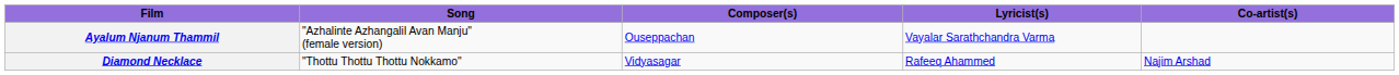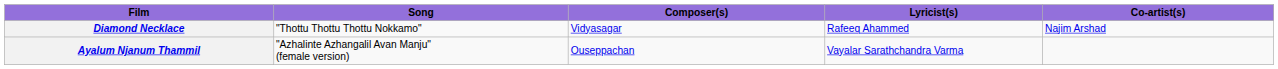 <table class="wikitable plainrowheaders" width="100%" textcolor:#000;">
 <tr style="background:#9370db; text-align:center;">
 <td scope="col" width=21%><strong>Film</strong></td>
 <td scope="col" width=23%><strong>Song</strong></td>
 <td scope="col" width=20%><strong>Composer(s)</strong></td>
 <td scope="col" width=17%><strong>Lyricist(s)</strong></td>
 <td scope="col" width=18%><strong>Co-artist(s)</strong></td>
 </tr>
 <tr>
+<th scope="row"><em><a href='#'>Diamond Necklace</a></em></th>
+<td>"Thottu Thottu Thottu Nokkamo"</td>
+<td><a href='#'>Vidyasagar</a></td>
+<td><a href='#'>Rafeeq Ahammed</a></td>
+<td><a href='#'>Najim Arshad</a></td>
+</tr>
+<tr>
 <th scope="row"><em><a href='#'>Ayalum Njanum Thammil</a></em></th>
 <td>"Azhalinte Azhangalil Avan Manju"<br>(female version)</td>
 <td><a href='#'>Ouseppachan</a></td>
 <td><a href='#'>Vayalar Sarathchandra Varma</a></td>
 <td></td>
 </tr>
-<tr>
-<th scope="row"><em><a href='#'>Diamond Necklace</a></em></th>
-<td>"Thottu Thottu Thottu Nokkamo"</td>
-<td><a href='#'>Vidyasagar</a></td>
-<td><a href='#'>Rafeeq Ahammed</a></td>
-<td><a href='#'>Najim Arshad</a></td>
-</tr>
 </table>
